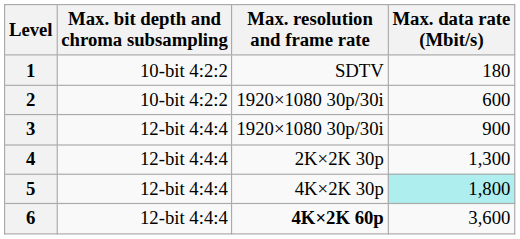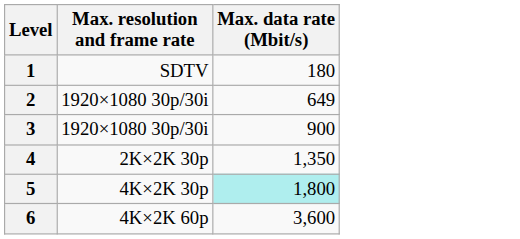 <table class="wikitable" style="text-align:right; ">
 <tr>
 <th>Level</th>
-<th>Max. bit depth and<br>chroma subsampling</th>
 <th>Max. resolution<br>and frame rate</th>
 <th>Max. data rate<br>(Mbit/s)</th>
 </tr>
 <tr>
 <th>1</th>
-<td>10-bit 4:2:2</td>
 <td>SDTV</td>
 <td>180</td>
 </tr>
 <tr>
 <th>2</th>
-<td>10-bit 4:2:2</td>
 <td>1920×1080 30p/30i</td>
-<td>600</td>
+<td>649</td>
 </tr>
 <tr>
 <th>3</th>
-<td>12-bit 4:4:4</td>
 <td>1920×1080 30p/30i</td>
 <td>900</td>
 </tr>
 <tr>
 <th>4</th>
-<td>12-bit 4:4:4</td>
 <td>2K×2K 30p</td>
-<td>1,300</td>
+<td>1,350</td>
 </tr>
 <tr>
 <th>5</th>
-<td>12-bit 4:4:4</td>
 <td>4K×2K 30p</td>
 <td style="background: paleturquoise;">1,800</td>
 </tr>
 <tr>
 <th>6</th>
-<td>12-bit 4:4:4</td>
-<td><strong>4K×2K 60p</strong></td>
+<td>4K×2K 60p</td>
 <td>3,600</td>
 </tr>
 </table>
